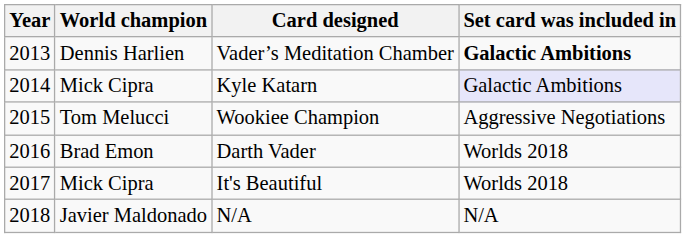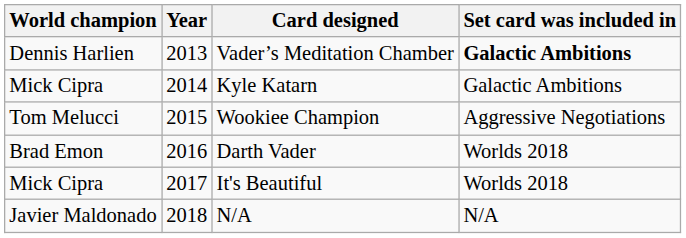 <table class="wikitable">
 <tr>
+<th>World champion</th>
 <th>Year</th>
-<th>World champion</th>
 <th>Card designed</th>
 <th>Set card was included in</th>
 </tr>
 <tr>
+<td>Dennis Harlien</td>
 <td>2013</td>
-<td>Dennis Harlien</td>
 <td>Vader’s Meditation Chamber</td>
 <td><strong>Galactic Ambitions</strong></td>
 </tr>
 <tr>
+<td>Mick Cipra</td>
 <td>2014</td>
-<td>Mick Cipra</td>
 <td>Kyle Katarn</td>
-<td style="background: lavender;">Galactic Ambitions</td>
+<td>Galactic Ambitions</td>
 </tr>
 <tr>
+<td>Tom Melucci</td>
 <td>2015</td>
-<td>Tom Melucci</td>
 <td>Wookiee Champion</td>
 <td>Aggressive Negotiations</td>
 </tr>
 <tr>
+<td>Brad Emon</td>
 <td>2016</td>
-<td>Brad Emon</td>
 <td>Darth Vader</td>
 <td>Worlds 2018</td>
 </tr>
 <tr>
+<td>Mick Cipra</td>
 <td>2017</td>
-<td>Mick Cipra</td>
 <td>It's Beautiful</td>
 <td>Worlds 2018</td>
 </tr>
 <tr>
+<td>Javier Maldonado</td>
 <td>2018</td>
-<td>Javier Maldonado</td>
 <td>N/A</td>
 <td>N/A</td>
 </tr>
 </table>
